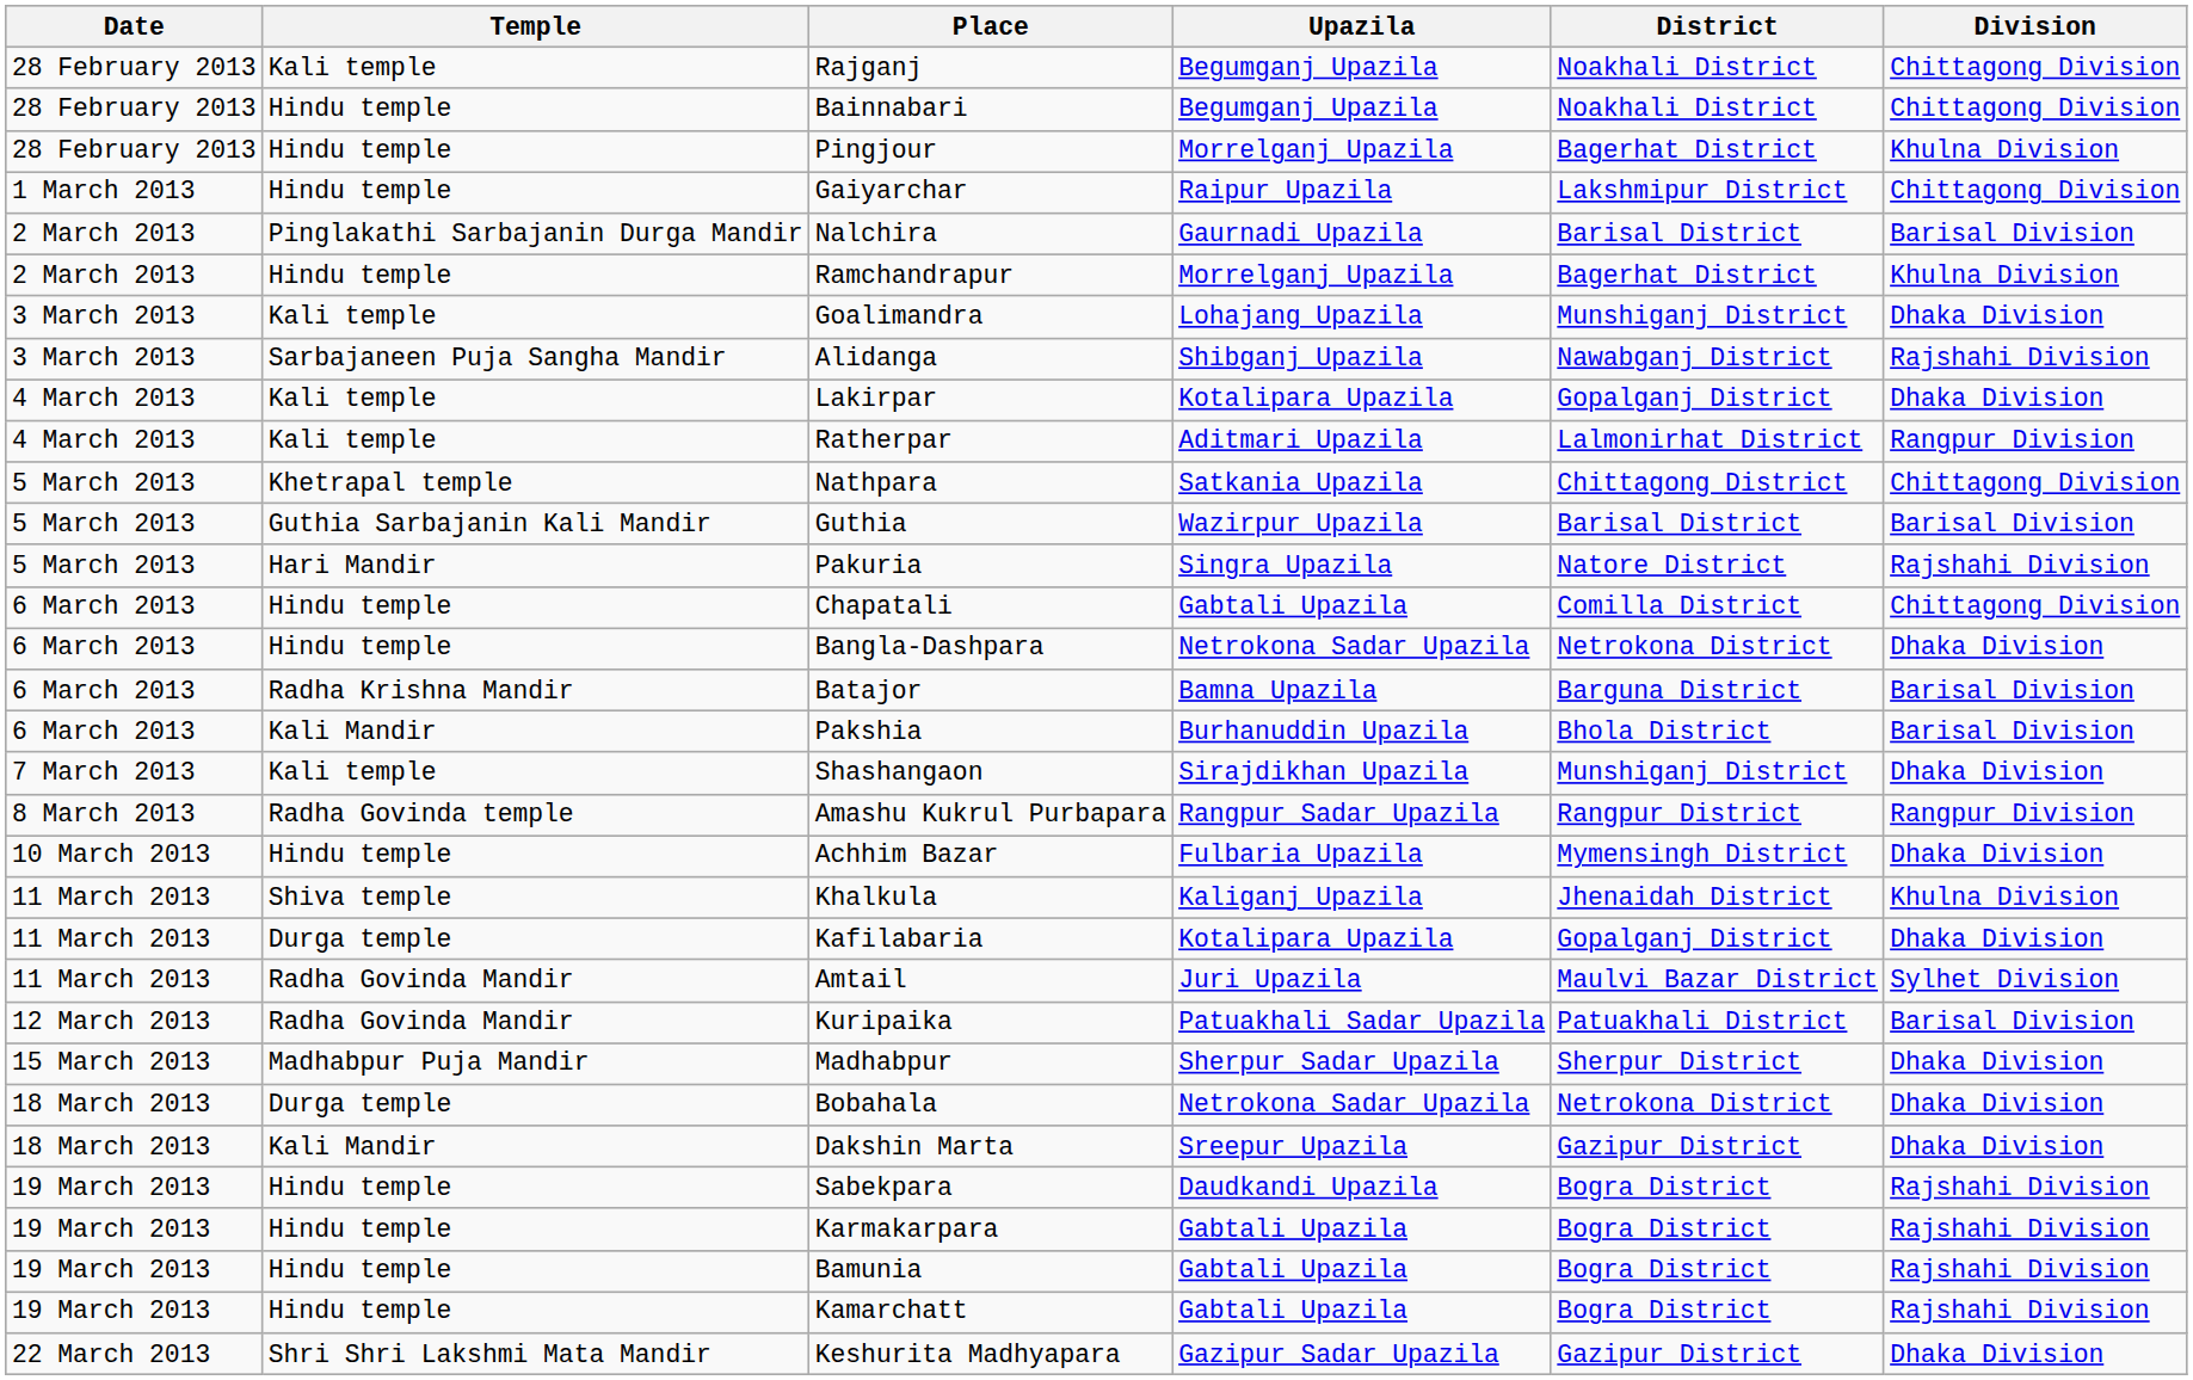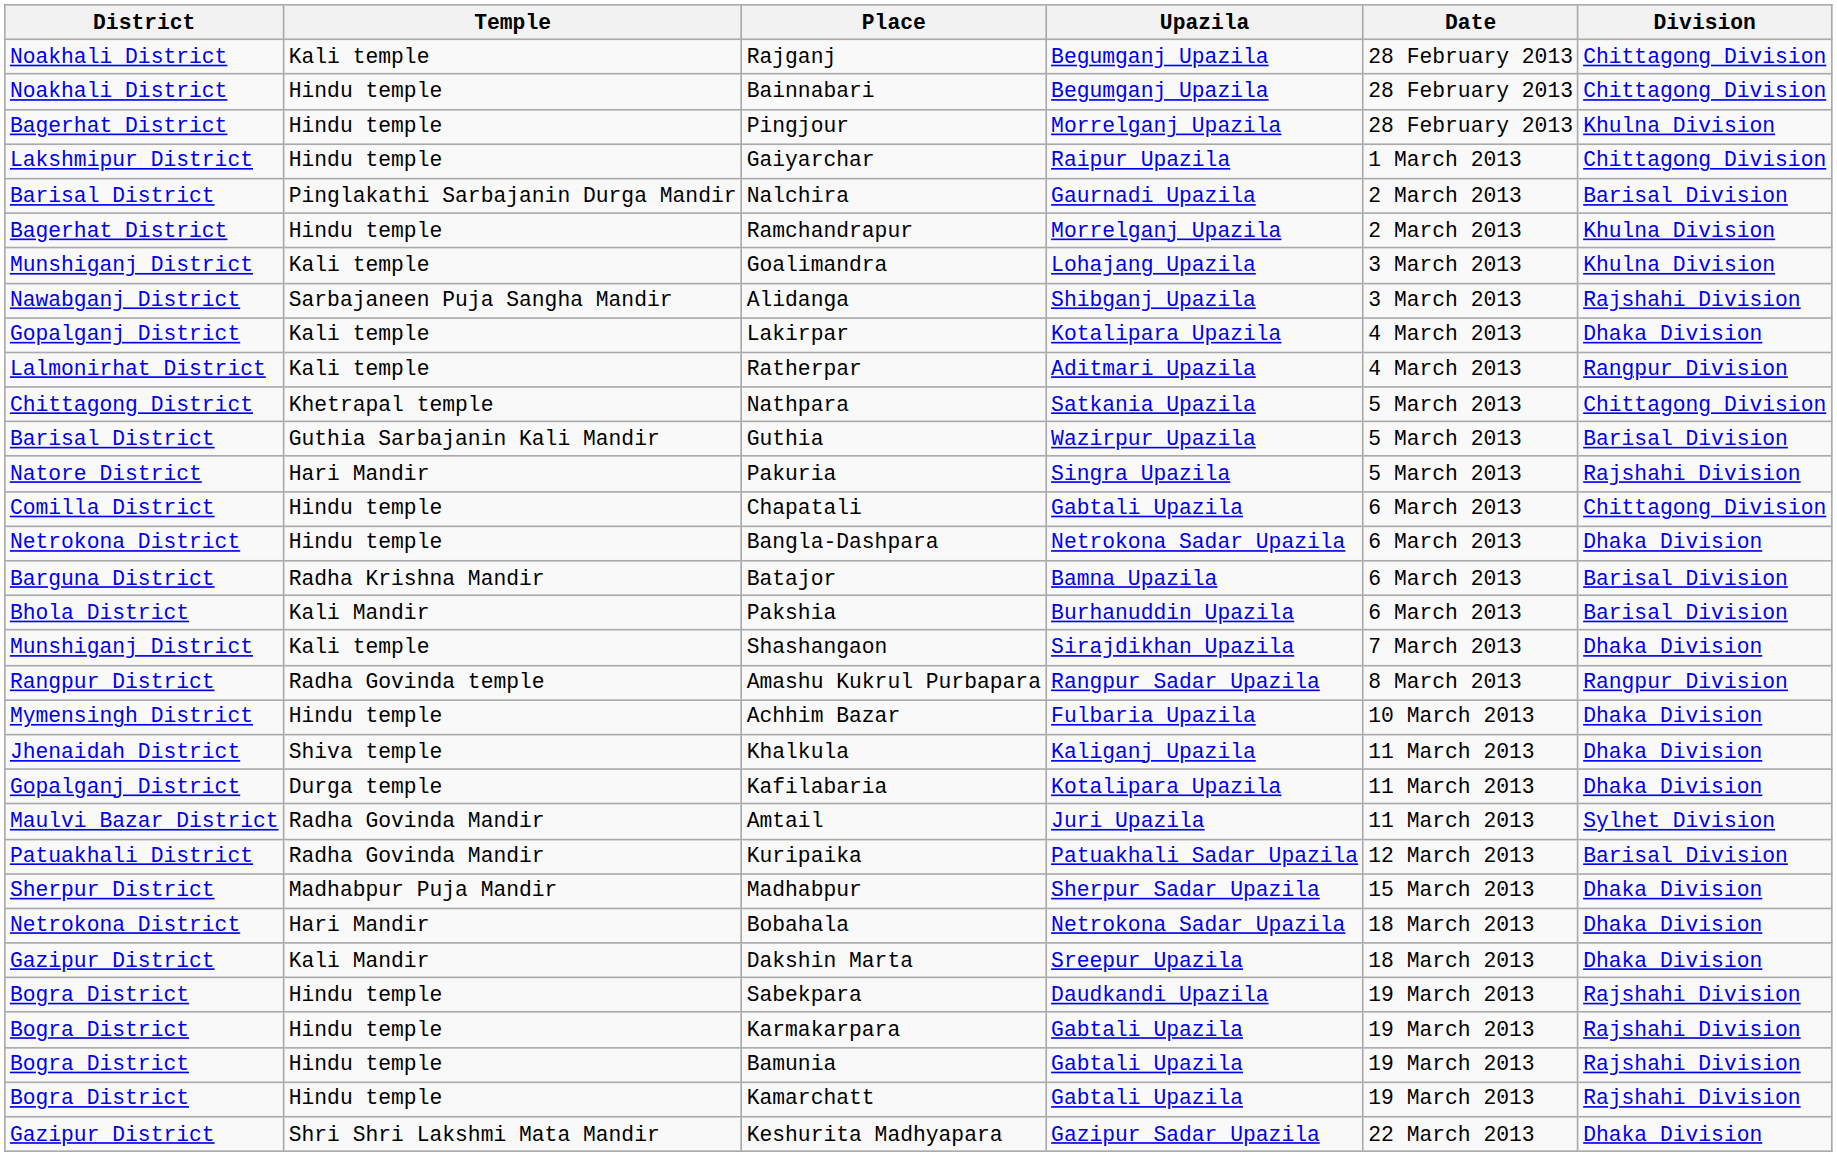 <table class="wikitable sortable">
 <tr>
-<th>Date</th>
+<th>District</th>
 <th>Temple</th>
 <th>Place</th>
 <th>Upazila</th>
-<th>District</th>
+<th>Date</th>
 <th>Division</th>
 </tr>
 <tr>
-<td>28 February 2013</td>
+<td><a href='#'>Noakhali District</a></td>
 <td>Kali temple</td>
 <td>Rajganj</td>
 <td><a href='#'>Begumganj Upazila</a></td>
-<td><a href='#'>Noakhali District</a></td>
+<td>28 February 2013</td>
 <td><a href='#'>Chittagong Division</a></td>
 </tr>
 <tr>
-<td>28 February 2013</td>
+<td><a href='#'>Noakhali District</a></td>
 <td>Hindu temple</td>
 <td>Bainnabari</td>
 <td><a href='#'>Begumganj Upazila</a></td>
-<td><a href='#'>Noakhali District</a></td>
+<td>28 February 2013</td>
 <td><a href='#'>Chittagong Division</a></td>
 </tr>
 <tr>
-<td>28 February 2013</td>
+<td><a href='#'>Bagerhat District</a></td>
 <td>Hindu temple</td>
 <td>Pingjour</td>
 <td><a href='#'>Morrelganj Upazila</a></td>
-<td><a href='#'>Bagerhat District</a></td>
+<td>28 February 2013</td>
 <td><a href='#'>Khulna Division</a></td>
 </tr>
 <tr>
-<td>1 March 2013</td>
+<td><a href='#'>Lakshmipur District</a></td>
 <td>Hindu temple</td>
 <td>Gaiyarchar</td>
 <td><a href='#'>Raipur Upazila</a></td>
-<td><a href='#'>Lakshmipur District</a></td>
+<td>1 March 2013</td>
 <td><a href='#'>Chittagong Division</a></td>
 </tr>
 <tr>
-<td>2 March 2013</td>
+<td><a href='#'>Barisal District</a></td>
 <td>Pinglakathi Sarbajanin Durga Mandir</td>
 <td>Nalchira</td>
 <td><a href='#'>Gaurnadi Upazila</a></td>
-<td><a href='#'>Barisal District</a></td>
+<td>2 March 2013</td>
 <td><a href='#'>Barisal Division</a></td>
 </tr>
 <tr>
-<td>2 March 2013</td>
+<td><a href='#'>Bagerhat District</a></td>
 <td>Hindu temple</td>
 <td>Ramchandrapur</td>
 <td><a href='#'>Morrelganj Upazila</a></td>
-<td><a href='#'>Bagerhat District</a></td>
+<td>2 March 2013</td>
 <td><a href='#'>Khulna Division</a></td>
 </tr>
 <tr>
-<td>3 March 2013</td>
+<td><a href='#'>Munshiganj District</a></td>
 <td>Kali temple</td>
 <td>Goalimandra</td>
 <td><a href='#'>Lohajang Upazila</a></td>
-<td><a href='#'>Munshiganj District</a></td>
+<td>3 March 2013</td>
+<td><a href='#'>Khulna Division</a></td>
+</tr>
+<tr>
+<td><a href='#'>Nawabganj District</a></td>
+<td>Sarbajaneen Puja Sangha Mandir</td>
+<td>Alidanga</td>
+<td><a href='#'>Shibganj Upazila</a></td>
+<td>3 March 2013</td>
+<td><a href='#'>Rajshahi Division</a></td>
+</tr>
+<tr>
+<td><a href='#'>Gopalganj District</a></td>
+<td>Kali temple</td>
+<td>Lakirpar</td>
+<td><a href='#'>Kotalipara Upazila</a></td>
+<td>4 March 2013</td>
 <td><a href='#'>Dhaka Division</a></td>
 </tr>
 <tr>
-<td>3 March 2013</td>
-<td>Sarbajaneen Puja Sangha Mandir</td>
-<td>Alidanga</td>
-<td><a href='#'>Shibganj Upazila</a></td>
-<td><a href='#'>Nawabganj District</a></td>
+<td><a href='#'>Lalmonirhat District</a></td>
+<td>Kali temple</td>
+<td>Ratherpar</td>
+<td><a href='#'>Aditmari Upazila</a></td>
+<td>4 March 2013</td>
+<td><a href='#'>Rangpur Division</a></td>
+</tr>
+<tr>
+<td><a href='#'>Chittagong District</a></td>
+<td>Khetrapal temple</td>
+<td>Nathpara</td>
+<td><a href='#'>Satkania Upazila</a></td>
+<td>5 March 2013</td>
+<td><a href='#'>Chittagong Division</a></td>
+</tr>
+<tr>
+<td><a href='#'>Barisal District</a></td>
+<td>Guthia Sarbajanin Kali Mandir</td>
+<td>Guthia</td>
+<td><a href='#'>Wazirpur Upazila</a></td>
+<td>5 March 2013</td>
+<td><a href='#'>Barisal Division</a></td>
+</tr>
+<tr>
+<td><a href='#'>Natore District</a></td>
+<td>Hari Mandir</td>
+<td>Pakuria</td>
+<td><a href='#'>Singra Upazila</a></td>
+<td>5 March 2013</td>
 <td><a href='#'>Rajshahi Division</a></td>
 </tr>
 <tr>
-<td>4 March 2013</td>
-<td>Kali temple</td>
-<td>Lakirpar</td>
-<td><a href='#'>Kotalipara Upazila</a></td>
-<td><a href='#'>Gopalganj District</a></td>
+<td><a href='#'>Comilla District</a></td>
+<td>Hindu temple</td>
+<td>Chapatali</td>
+<td><a href='#'>Gabtali Upazila</a></td>
+<td>6 March 2013</td>
+<td><a href='#'>Chittagong Division</a></td>
+</tr>
+<tr>
+<td><a href='#'>Netrokona District</a></td>
+<td>Hindu temple</td>
+<td>Bangla-Dashpara</td>
+<td><a href='#'>Netrokona Sadar Upazila</a></td>
+<td>6 March 2013</td>
 <td><a href='#'>Dhaka Division</a></td>
 </tr>
 <tr>
-<td>4 March 2013</td>
+<td><a href='#'>Barguna District</a></td>
+<td>Radha Krishna Mandir</td>
+<td>Batajor</td>
+<td><a href='#'>Bamna Upazila</a></td>
+<td>6 March 2013</td>
+<td><a href='#'>Barisal Division</a></td>
+</tr>
+<tr>
+<td><a href='#'>Bhola District</a></td>
+<td>Kali Mandir</td>
+<td>Pakshia</td>
+<td><a href='#'>Burhanuddin Upazila</a></td>
+<td>6 March 2013</td>
+<td><a href='#'>Barisal Division</a></td>
+</tr>
+<tr>
+<td><a href='#'>Munshiganj District</a></td>
 <td>Kali temple</td>
-<td>Ratherpar</td>
-<td><a href='#'>Aditmari Upazila</a></td>
-<td><a href='#'>Lalmonirhat District</a></td>
+<td>Shashangaon</td>
+<td><a href='#'>Sirajdikhan Upazila</a></td>
+<td>7 March 2013</td>
+<td><a href='#'>Dhaka Division</a></td>
+</tr>
+<tr>
+<td><a href='#'>Rangpur District</a></td>
+<td>Radha Govinda temple</td>
+<td>Amashu Kukrul Purbapara</td>
+<td><a href='#'>Rangpur Sadar Upazila</a></td>
+<td>8 March 2013</td>
 <td><a href='#'>Rangpur Division</a></td>
 </tr>
 <tr>
-<td>5 March 2013</td>
-<td>Khetrapal temple</td>
-<td>Nathpara</td>
-<td><a href='#'>Satkania Upazila</a></td>
-<td><a href='#'>Chittagong District</a></td>
-<td><a href='#'>Chittagong Division</a></td>
+<td><a href='#'>Mymensingh District</a></td>
+<td>Hindu temple</td>
+<td>Achhim Bazar</td>
+<td><a href='#'>Fulbaria Upazila</a></td>
+<td>10 March 2013</td>
+<td><a href='#'>Dhaka Division</a></td>
 </tr>
 <tr>
-<td>5 March 2013</td>
-<td>Guthia Sarbajanin Kali Mandir</td>
-<td>Guthia</td>
-<td><a href='#'>Wazirpur Upazila</a></td>
-<td><a href='#'>Barisal District</a></td>
+<td><a href='#'>Jhenaidah District</a></td>
+<td>Shiva temple</td>
+<td>Khalkula</td>
+<td><a href='#'>Kaliganj Upazila</a></td>
+<td>11 March 2013</td>
+<td><a href='#'>Dhaka Division</a></td>
+</tr>
+<tr>
+<td><a href='#'>Gopalganj District</a></td>
+<td>Durga temple</td>
+<td>Kafilabaria</td>
+<td><a href='#'>Kotalipara Upazila</a></td>
+<td>11 March 2013</td>
+<td><a href='#'>Dhaka Division</a></td>
+</tr>
+<tr>
+<td><a href='#'>Maulvi Bazar District</a></td>
+<td>Radha Govinda Mandir</td>
+<td>Amtail</td>
+<td><a href='#'>Juri Upazila</a></td>
+<td>11 March 2013</td>
+<td><a href='#'>Sylhet Division</a></td>
+</tr>
+<tr>
+<td><a href='#'>Patuakhali District</a></td>
+<td>Radha Govinda Mandir</td>
+<td>Kuripaika</td>
+<td><a href='#'>Patuakhali Sadar Upazila</a></td>
+<td>12 March 2013</td>
 <td><a href='#'>Barisal Division</a></td>
 </tr>
 <tr>
-<td>5 March 2013</td>
+<td><a href='#'>Sherpur District</a></td>
+<td>Madhabpur Puja Mandir</td>
+<td>Madhabpur</td>
+<td><a href='#'>Sherpur Sadar Upazila</a></td>
+<td>15 March 2013</td>
+<td><a href='#'>Dhaka Division</a></td>
+</tr>
+<tr>
+<td><a href='#'>Netrokona District</a></td>
 <td>Hari Mandir</td>
-<td>Pakuria</td>
-<td><a href='#'>Singra Upazila</a></td>
-<td><a href='#'>Natore District</a></td>
+<td>Bobahala</td>
+<td><a href='#'>Netrokona Sadar Upazila</a></td>
+<td>18 March 2013</td>
+<td><a href='#'>Dhaka Division</a></td>
+</tr>
+<tr>
+<td><a href='#'>Gazipur District</a></td>
+<td>Kali Mandir</td>
+<td>Dakshin Marta</td>
+<td><a href='#'>Sreepur Upazila</a></td>
+<td>18 March 2013</td>
+<td><a href='#'>Dhaka Division</a></td>
+</tr>
+<tr>
+<td><a href='#'>Bogra District</a></td>
+<td>Hindu temple</td>
+<td>Sabekpara</td>
+<td><a href='#'>Daudkandi Upazila</a></td>
+<td>19 March 2013</td>
 <td><a href='#'>Rajshahi Division</a></td>
 </tr>
 <tr>
-<td>6 March 2013</td>
+<td><a href='#'>Bogra District</a></td>
 <td>Hindu temple</td>
-<td>Chapatali</td>
+<td>Karmakarpara</td>
 <td><a href='#'>Gabtali Upazila</a></td>
-<td><a href='#'>Comilla District</a></td>
-<td><a href='#'>Chittagong Division</a></td>
-</tr>
-<tr>
-<td>6 March 2013</td>
-<td>Hindu temple</td>
-<td>Bangla-Dashpara</td>
-<td><a href='#'>Netrokona Sadar Upazila</a></td>
-<td><a href='#'>Netrokona District</a></td>
-<td><a href='#'>Dhaka Division</a></td>
-</tr>
-<tr>
-<td>6 March 2013</td>
-<td>Radha Krishna Mandir</td>
-<td>Batajor</td>
-<td><a href='#'>Bamna Upazila</a></td>
-<td><a href='#'>Barguna District</a></td>
-<td><a href='#'>Barisal Division</a></td>
-</tr>
-<tr>
-<td>6 March 2013</td>
-<td>Kali Mandir</td>
-<td>Pakshia</td>
-<td><a href='#'>Burhanuddin Upazila</a></td>
-<td><a href='#'>Bhola District</a></td>
-<td><a href='#'>Barisal Division</a></td>
-</tr>
-<tr>
-<td>7 March 2013</td>
-<td>Kali temple</td>
-<td>Shashangaon</td>
-<td><a href='#'>Sirajdikhan Upazila</a></td>
-<td><a href='#'>Munshiganj District</a></td>
-<td><a href='#'>Dhaka Division</a></td>
-</tr>
-<tr>
-<td>8 March 2013</td>
-<td>Radha Govinda temple</td>
-<td>Amashu Kukrul Purbapara</td>
-<td><a href='#'>Rangpur Sadar Upazila</a></td>
-<td><a href='#'>Rangpur District</a></td>
-<td><a href='#'>Rangpur Division</a></td>
-</tr>
-<tr>
-<td>10 March 2013</td>
-<td>Hindu temple</td>
-<td>Achhim Bazar</td>
-<td><a href='#'>Fulbaria Upazila</a></td>
-<td><a href='#'>Mymensingh District</a></td>
-<td><a href='#'>Dhaka Division</a></td>
-</tr>
-<tr>
-<td>11 March 2013</td>
-<td>Shiva temple</td>
-<td>Khalkula</td>
-<td><a href='#'>Kaliganj Upazila</a></td>
-<td><a href='#'>Jhenaidah District</a></td>
-<td><a href='#'>Khulna Division</a></td>
-</tr>
-<tr>
-<td>11 March 2013</td>
-<td>Durga temple</td>
-<td>Kafilabaria</td>
-<td><a href='#'>Kotalipara Upazila</a></td>
-<td><a href='#'>Gopalganj District</a></td>
-<td><a href='#'>Dhaka Division</a></td>
-</tr>
-<tr>
-<td>11 March 2013</td>
-<td>Radha Govinda Mandir</td>
-<td>Amtail</td>
-<td><a href='#'>Juri Upazila</a></td>
-<td><a href='#'>Maulvi Bazar District</a></td>
-<td><a href='#'>Sylhet Division</a></td>
-</tr>
-<tr>
-<td>12 March 2013</td>
-<td>Radha Govinda Mandir</td>
-<td>Kuripaika</td>
-<td><a href='#'>Patuakhali Sadar Upazila</a></td>
-<td><a href='#'>Patuakhali District</a></td>
-<td><a href='#'>Barisal Division</a></td>
-</tr>
-<tr>
-<td>15 March 2013</td>
-<td>Madhabpur Puja Mandir</td>
-<td>Madhabpur</td>
-<td><a href='#'>Sherpur Sadar Upazila</a></td>
-<td><a href='#'>Sherpur District</a></td>
-<td><a href='#'>Dhaka Division</a></td>
-</tr>
-<tr>
-<td>18 March 2013</td>
-<td>Durga temple</td>
-<td>Bobahala</td>
-<td><a href='#'>Netrokona Sadar Upazila</a></td>
-<td><a href='#'>Netrokona District</a></td>
-<td><a href='#'>Dhaka Division</a></td>
-</tr>
-<tr>
-<td>18 March 2013</td>
-<td>Kali Mandir</td>
-<td>Dakshin Marta</td>
-<td><a href='#'>Sreepur Upazila</a></td>
-<td><a href='#'>Gazipur District</a></td>
-<td><a href='#'>Dhaka Division</a></td>
-</tr>
-<tr>
 <td>19 March 2013</td>
-<td>Hindu temple</td>
-<td>Sabekpara</td>
-<td><a href='#'>Daudkandi Upazila</a></td>
-<td><a href='#'>Bogra District</a></td>
 <td><a href='#'>Rajshahi Division</a></td>
 </tr>
 <tr>
+<td><a href='#'>Bogra District</a></td>
+<td>Hindu temple</td>
+<td>Bamunia</td>
+<td><a href='#'>Gabtali Upazila</a></td>
 <td>19 March 2013</td>
-<td>Hindu temple</td>
-<td>Karmakarpara</td>
-<td><a href='#'>Gabtali Upazila</a></td>
-<td><a href='#'>Bogra District</a></td>
 <td><a href='#'>Rajshahi Division</a></td>
 </tr>
 <tr>
+<td><a href='#'>Bogra District</a></td>
+<td>Hindu temple</td>
+<td>Kamarchatt</td>
+<td><a href='#'>Gabtali Upazila</a></td>
 <td>19 March 2013</td>
-<td>Hindu temple</td>
-<td>Bamunia</td>
-<td><a href='#'>Gabtali Upazila</a></td>
-<td><a href='#'>Bogra District</a></td>
 <td><a href='#'>Rajshahi Division</a></td>
 </tr>
 <tr>
-<td>19 March 2013</td>
-<td>Hindu temple</td>
-<td>Kamarchatt</td>
-<td><a href='#'>Gabtali Upazila</a></td>
-<td><a href='#'>Bogra District</a></td>
-<td><a href='#'>Rajshahi Division</a></td>
-</tr>
-<tr>
-<td>22 March 2013</td>
+<td><a href='#'>Gazipur District</a></td>
 <td>Shri Shri Lakshmi Mata Mandir</td>
 <td>Keshurita Madhyapara</td>
 <td><a href='#'>Gazipur Sadar Upazila</a></td>
-<td><a href='#'>Gazipur District</a></td>
+<td>22 March 2013</td>
 <td><a href='#'>Dhaka Division</a></td>
 </tr>
 </table>
